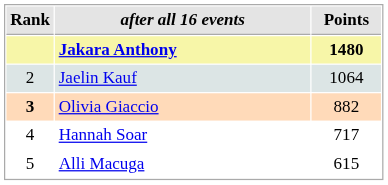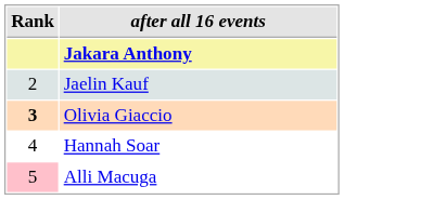 <table cellspacing="1" cellpadding="3" style="border:1px solid #AAAAAA;font-size:86%">
 <tr style="background-color: #E4E4E4;">
 <th style="border-bottom:1px solid #AAAAAA; width: 10px;">Rank</th>
 <th style="border-bottom:1px solid #AAAAAA; width: 200px;"><em>after all 16 events</em></th>
-<th style="border-bottom:1px solid #AAAAAA; width: 50px;">Points</th>
 </tr>
 <tr style="background:#f7f6a8;">
 <td align=center></td>
 <td> <strong><a href='#'>Jakara Anthony</a></strong></td>
-<td align=center><strong>1480</strong></td>
 </tr>
 <tr style="background:#dce5e5;">
 <td align=center>2</td>
 <td> <a href='#'>Jaelin Kauf</a></td>
-<td align=center>1064</td>
 </tr>
 <tr style="background:#ffdab9;">
 <td align=center><strong>3</strong></td>
 <td> <a href='#'>Olivia Giaccio</a></td>
-<td align=center>882</td>
 </tr>
 <tr>
 <td align=center>4</td>
 <td> <a href='#'>Hannah Soar</a></td>
-<td align=center>717</td>
 </tr>
 <tr>
-<td align=center>5</td>
+<td align=center style="background: pink;">5</td>
 <td> <a href='#'>Alli Macuga</a></td>
-<td align=center>615</td>
 </tr>
 </table>
